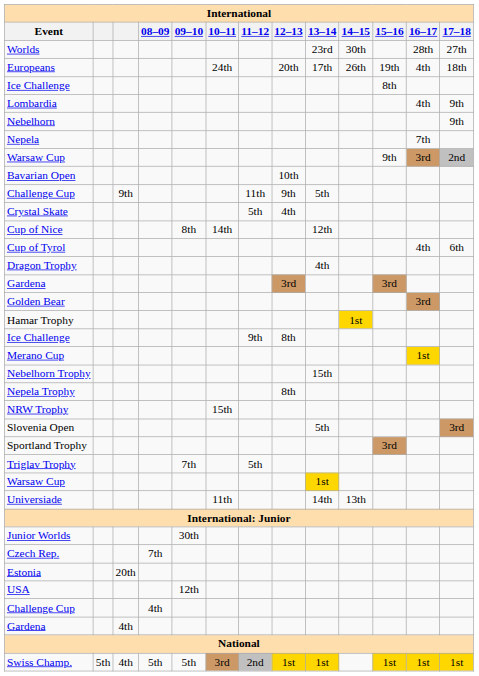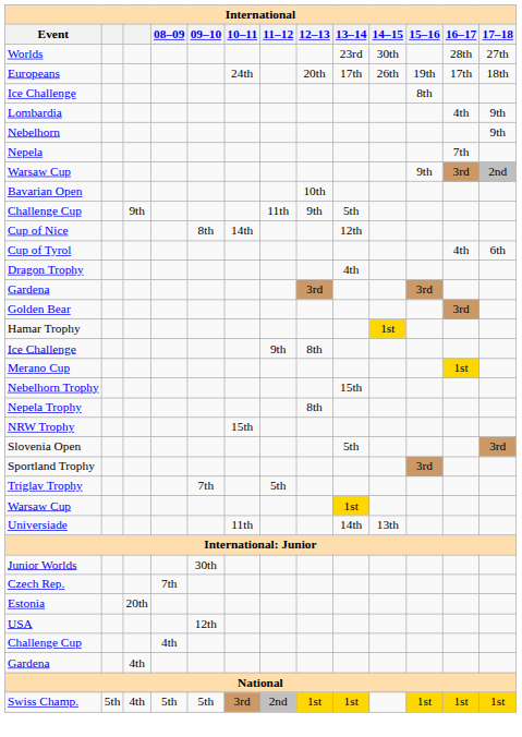 <table class="wikitable" style="text-align:center">
 <tr>
 <th style="background-color: #ffdead; " colspan=13 align=center>International</th>
 </tr>
 <tr>
 <th>Event</th>
 <th></th>
 <th></th>
 <th><a href='#'>08–09</a></th>
 <th><a href='#'>09–10</a></th>
 <th><a href='#'>10–11</a></th>
 <th><a href='#'>11–12</a></th>
 <th><a href='#'>12–13</a></th>
 <th><a href='#'>13–14</a></th>
 <th><a href='#'>14–15</a></th>
 <th><a href='#'>15–16</a></th>
 <th><a href='#'>16–17</a></th>
 <th><a href='#'>17–18</a></th>
 </tr>
 <tr>
 <td align=left><a href='#'>Worlds</a></td>
 <td></td>
 <td></td>
 <td></td>
 <td></td>
 <td></td>
 <td></td>
 <td></td>
 <td>23rd</td>
 <td>30th</td>
 <td></td>
 <td>28th</td>
 <td>27th</td>
 </tr>
 <tr>
 <td align=left><a href='#'>Europeans</a></td>
 <td></td>
 <td></td>
 <td></td>
 <td></td>
 <td>24th</td>
 <td></td>
 <td>20th</td>
 <td>17th</td>
 <td>26th</td>
 <td>19th</td>
-<td>4th</td>
+<td>17th</td>
 <td>18th</td>
 </tr>
 <tr>
 <td align=left> <a href='#'>Ice Challenge</a></td>
 <td></td>
 <td></td>
 <td></td>
 <td></td>
 <td></td>
 <td></td>
 <td></td>
 <td></td>
 <td></td>
 <td>8th</td>
 <td></td>
 <td></td>
 </tr>
 <tr>
 <td align=left> <a href='#'>Lombardia</a></td>
 <td></td>
 <td></td>
 <td></td>
 <td></td>
 <td></td>
 <td></td>
 <td></td>
 <td></td>
 <td></td>
 <td></td>
 <td>4th</td>
 <td>9th</td>
 </tr>
 <tr>
 <td align=left> <a href='#'>Nebelhorn</a></td>
 <td></td>
 <td></td>
 <td></td>
 <td></td>
 <td></td>
 <td></td>
 <td></td>
 <td></td>
 <td></td>
 <td></td>
 <td></td>
 <td>9th</td>
 </tr>
 <tr>
 <td align=left> <a href='#'>Nepela</a></td>
 <td></td>
 <td></td>
 <td></td>
 <td></td>
 <td></td>
 <td></td>
 <td></td>
 <td></td>
 <td></td>
 <td></td>
 <td>7th</td>
 <td></td>
 </tr>
 <tr>
 <td align=left> <a href='#'>Warsaw Cup</a></td>
 <td></td>
 <td></td>
 <td></td>
 <td></td>
 <td></td>
 <td></td>
 <td></td>
 <td></td>
 <td></td>
 <td>9th</td>
 <td bgcolor=cc9966>3rd</td>
 <td bgcolor=silver>2nd</td>
 </tr>
 <tr>
 <td align=left><a href='#'>Bavarian Open</a></td>
 <td></td>
 <td></td>
 <td></td>
 <td></td>
 <td></td>
 <td></td>
 <td>10th</td>
 <td></td>
 <td></td>
 <td></td>
 <td></td>
 <td></td>
 </tr>
 <tr>
 <td align=left><a href='#'>Challenge Cup</a></td>
 <td></td>
 <td>9th</td>
 <td></td>
 <td></td>
 <td></td>
 <td>11th</td>
 <td>9th</td>
 <td>5th</td>
-<td></td>
-<td></td>
-<td></td>
-<td></td>
-</tr>
-<tr>
-<td align=left><a href='#'>Crystal Skate</a></td>
-<td></td>
-<td></td>
-<td></td>
-<td></td>
-<td></td>
-<td>5th</td>
-<td>4th</td>
-<td></td>
 <td></td>
 <td></td>
 <td></td>
 <td></td>
 </tr>
 <tr>
 <td align=left><a href='#'>Cup of Nice</a></td>
 <td></td>
 <td></td>
 <td></td>
 <td>8th</td>
 <td>14th</td>
 <td></td>
 <td></td>
 <td>12th</td>
 <td></td>
 <td></td>
 <td></td>
 <td></td>
 </tr>
 <tr>
 <td align=left><a href='#'>Cup of Tyrol</a></td>
 <td></td>
 <td></td>
 <td></td>
 <td></td>
 <td></td>
 <td></td>
 <td></td>
 <td></td>
 <td></td>
 <td></td>
 <td>4th</td>
 <td>6th</td>
 </tr>
 <tr>
 <td align=left><a href='#'>Dragon Trophy</a></td>
 <td></td>
 <td></td>
 <td></td>
 <td></td>
 <td></td>
 <td></td>
 <td></td>
 <td>4th</td>
 <td></td>
 <td></td>
 <td></td>
 <td></td>
 </tr>
 <tr>
 <td align=left><a href='#'>Gardena</a></td>
 <td></td>
 <td></td>
 <td></td>
 <td></td>
 <td></td>
 <td></td>
 <td bgcolor=cc9966>3rd</td>
 <td></td>
 <td></td>
 <td bgcolor=cc9966>3rd</td>
 <td></td>
 <td></td>
 </tr>
 <tr>
 <td align=left><a href='#'>Golden Bear</a></td>
 <td></td>
 <td></td>
 <td></td>
 <td></td>
 <td></td>
 <td></td>
 <td></td>
 <td></td>
 <td></td>
 <td></td>
 <td bgcolor=cc9966>3rd</td>
 <td></td>
 </tr>
 <tr>
 <td align=left>Hamar Trophy</td>
 <td></td>
 <td></td>
 <td></td>
 <td></td>
 <td></td>
 <td></td>
 <td></td>
 <td></td>
 <td bgcolor=gold>1st</td>
 <td></td>
 <td></td>
 <td></td>
 </tr>
 <tr>
 <td align=left><a href='#'>Ice Challenge</a></td>
 <td></td>
 <td></td>
 <td></td>
 <td></td>
 <td></td>
 <td>9th</td>
 <td>8th</td>
 <td></td>
 <td></td>
 <td></td>
 <td></td>
 <td></td>
 </tr>
 <tr>
 <td align=left><a href='#'>Merano Cup</a></td>
 <td></td>
 <td></td>
 <td></td>
 <td></td>
 <td></td>
 <td></td>
 <td></td>
 <td></td>
 <td></td>
 <td></td>
 <td bgcolor=gold>1st</td>
 <td></td>
 </tr>
 <tr>
 <td align=left><a href='#'>Nebelhorn Trophy</a></td>
 <td></td>
 <td></td>
 <td></td>
 <td></td>
 <td></td>
 <td></td>
 <td></td>
 <td>15th</td>
 <td></td>
 <td></td>
 <td></td>
 <td></td>
 </tr>
 <tr>
 <td align=left><a href='#'>Nepela Trophy</a></td>
 <td></td>
 <td></td>
 <td></td>
 <td></td>
 <td></td>
 <td></td>
 <td>8th</td>
 <td></td>
 <td></td>
 <td></td>
 <td></td>
 <td></td>
 </tr>
 <tr>
 <td align=left><a href='#'>NRW Trophy</a></td>
 <td></td>
 <td></td>
 <td></td>
 <td></td>
 <td>15th</td>
 <td></td>
 <td></td>
 <td></td>
 <td></td>
 <td></td>
 <td></td>
 <td></td>
 </tr>
 <tr>
 <td align=left>Slovenia Open</td>
 <td></td>
 <td></td>
 <td></td>
 <td></td>
 <td></td>
 <td></td>
 <td></td>
 <td>5th</td>
 <td></td>
 <td></td>
 <td></td>
 <td bgcolor=cc9966>3rd</td>
 </tr>
 <tr>
 <td align=left>Sportland Trophy</td>
 <td></td>
 <td></td>
 <td></td>
 <td></td>
 <td></td>
 <td></td>
 <td></td>
 <td></td>
 <td></td>
 <td bgcolor=cc9966>3rd</td>
 <td></td>
 <td></td>
 </tr>
 <tr>
 <td align=left><a href='#'>Triglav Trophy</a></td>
 <td></td>
 <td></td>
 <td></td>
 <td>7th</td>
 <td></td>
 <td>5th</td>
 <td></td>
 <td></td>
 <td></td>
 <td></td>
 <td></td>
 <td></td>
 </tr>
 <tr>
 <td align=left><a href='#'>Warsaw Cup</a></td>
 <td></td>
 <td></td>
 <td></td>
 <td></td>
 <td></td>
 <td></td>
 <td></td>
 <td bgcolor=gold>1st</td>
 <td></td>
 <td></td>
 <td></td>
 <td></td>
 </tr>
 <tr>
 <td align=left><a href='#'>Universiade</a></td>
 <td></td>
 <td></td>
 <td></td>
 <td></td>
 <td>11th</td>
 <td></td>
 <td></td>
 <td>14th</td>
 <td>13th</td>
 <td></td>
 <td></td>
 <td></td>
 </tr>
 <tr>
 <th style="background-color: #ffdead; " colspan=13 align=center>International: Junior</th>
 </tr>
 <tr>
 <td align=left><a href='#'>Junior Worlds</a></td>
 <td></td>
 <td></td>
 <td></td>
 <td>30th</td>
 <td></td>
 <td></td>
 <td></td>
 <td></td>
 <td></td>
 <td></td>
 <td></td>
 <td></td>
 </tr>
 <tr>
 <td align=left> <a href='#'>Czech Rep.</a></td>
 <td></td>
 <td></td>
 <td>7th</td>
 <td></td>
 <td></td>
 <td></td>
 <td></td>
 <td></td>
 <td></td>
 <td></td>
 <td></td>
 <td></td>
 </tr>
 <tr>
 <td align=left> <a href='#'>Estonia</a></td>
 <td></td>
 <td>20th</td>
 <td></td>
 <td></td>
 <td></td>
 <td></td>
 <td></td>
 <td></td>
 <td></td>
 <td></td>
 <td></td>
 <td></td>
 </tr>
 <tr>
 <td align=left> <a href='#'>USA</a></td>
 <td></td>
 <td></td>
 <td></td>
 <td>12th</td>
 <td></td>
 <td></td>
 <td></td>
 <td></td>
 <td></td>
 <td></td>
 <td></td>
 <td></td>
 </tr>
 <tr>
 <td align=left><a href='#'>Challenge Cup</a></td>
 <td></td>
 <td></td>
 <td>4th</td>
 <td></td>
 <td></td>
 <td></td>
 <td></td>
 <td></td>
 <td></td>
 <td></td>
 <td></td>
 <td></td>
 </tr>
 <tr>
 <td align=left><a href='#'>Gardena</a></td>
 <td></td>
 <td>4th</td>
 <td></td>
 <td></td>
 <td></td>
 <td></td>
 <td></td>
 <td></td>
 <td></td>
 <td></td>
 <td></td>
 <td></td>
 </tr>
 <tr>
 <th style="background-color: #ffdead; " colspan=13 align=center>National</th>
 </tr>
 <tr>
 <td align=left><a href='#'>Swiss Champ.</a></td>
 <td>5th</td>
 <td>4th</td>
 <td>5th</td>
 <td>5th</td>
 <td bgcolor=cc9966>3rd</td>
 <td bgcolor=silver>2nd</td>
 <td bgcolor=gold>1st</td>
 <td bgcolor=gold>1st</td>
 <td></td>
 <td bgcolor=gold>1st</td>
 <td bgcolor=gold>1st</td>
 <td bgcolor=gold>1st</td>
 </tr>
 </table>
